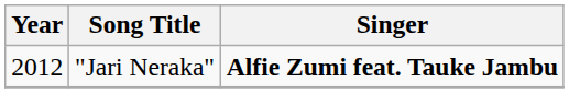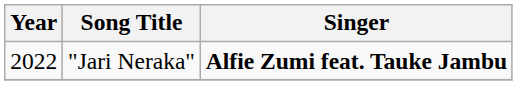 <table class="wikitable">
 <tr>
 <th>Year</th>
 <th>Song Title</th>
 <th>Singer</th>
 </tr>
 <tr>
-<td>2012</td>
+<td>2022</td>
 <td>"Jari Neraka"</td>
 <td><strong>Alfie Zumi feat. Tauke Jambu</strong></td>
 </tr>
 <tr>
 </tr>
 </table>
